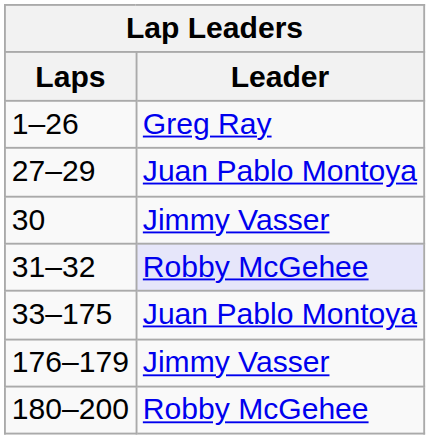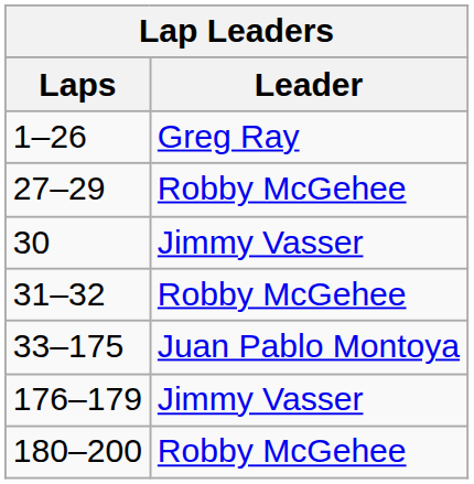 <table class="wikitable">
 <tr>
 <th colspan=2>Lap Leaders</th>
 </tr>
 <tr>
 <th>Laps</th>
 <th>Leader</th>
 </tr>
 <tr>
 <td>1–26</td>
 <td><a href='#'>Greg Ray</a></td>
 </tr>
 <tr>
 <td>27–29</td>
-<td><a href='#'>Juan Pablo Montoya</a></td>
+<td><a href='#'>Robby McGehee</a></td>
 </tr>
 <tr>
 <td>30</td>
 <td><a href='#'>Jimmy Vasser</a></td>
 </tr>
 <tr>
 <td>31–32</td>
-<td style="background: lavender;"><a href='#'>Robby McGehee</a></td>
+<td><a href='#'>Robby McGehee</a></td>
 </tr>
 <tr>
 <td>33–175</td>
 <td><a href='#'>Juan Pablo Montoya</a></td>
 </tr>
 <tr>
 <td>176–179</td>
 <td><a href='#'>Jimmy Vasser</a></td>
 </tr>
 <tr>
 <td>180–200</td>
 <td><a href='#'>Robby McGehee</a></td>
 </tr>
 </table>
